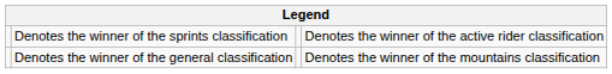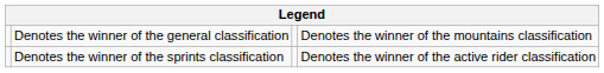 <table class="wikitable">
 <tr>
 <th colspan="4">Legend</th>
+</tr>
+<tr>
+<td></td>
+<td>Denotes the winner of the general classification</td>
+<td></td>
+<td>Denotes the winner of the mountains classification</td>
 </tr>
 <tr>
 <td></td>
 <td>Denotes the winner of the sprints classification</td>
 <td></td>
 <td>Denotes the winner of the active rider classification</td>
 </tr>
-<tr>
-<td></td>
-<td>Denotes the winner of the general classification</td>
-<td></td>
-<td>Denotes the winner of the mountains classification</td>
-</tr>
 </table>
